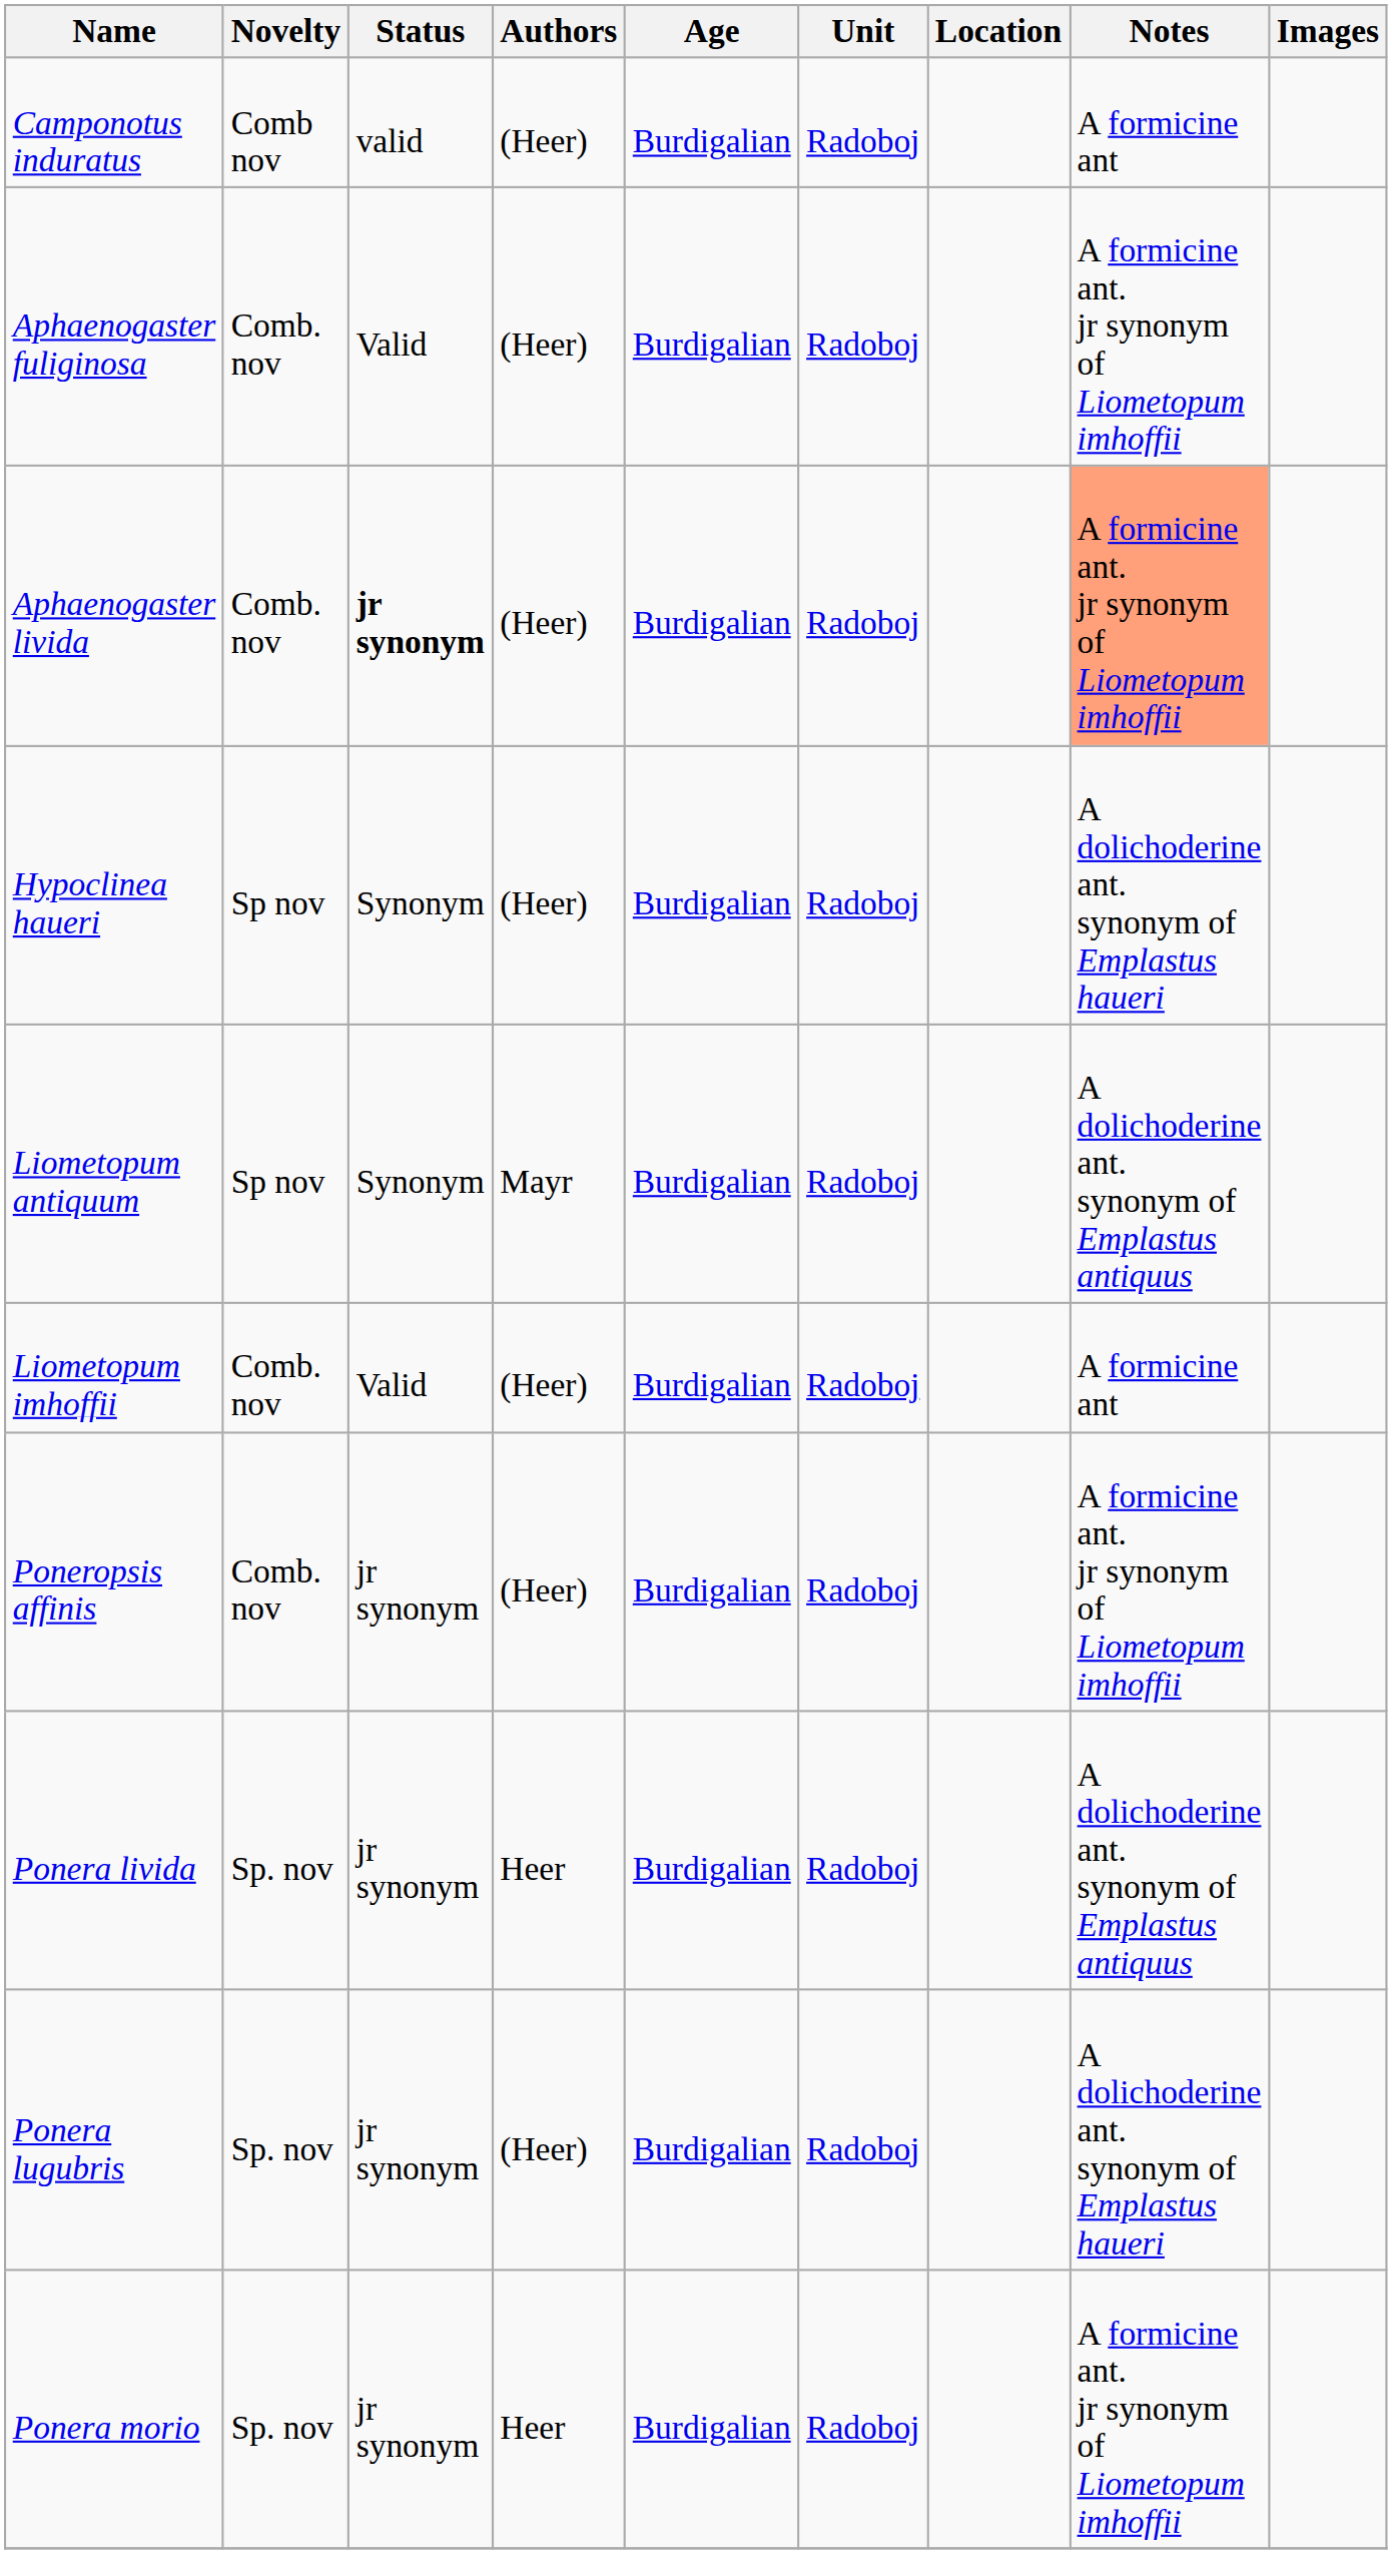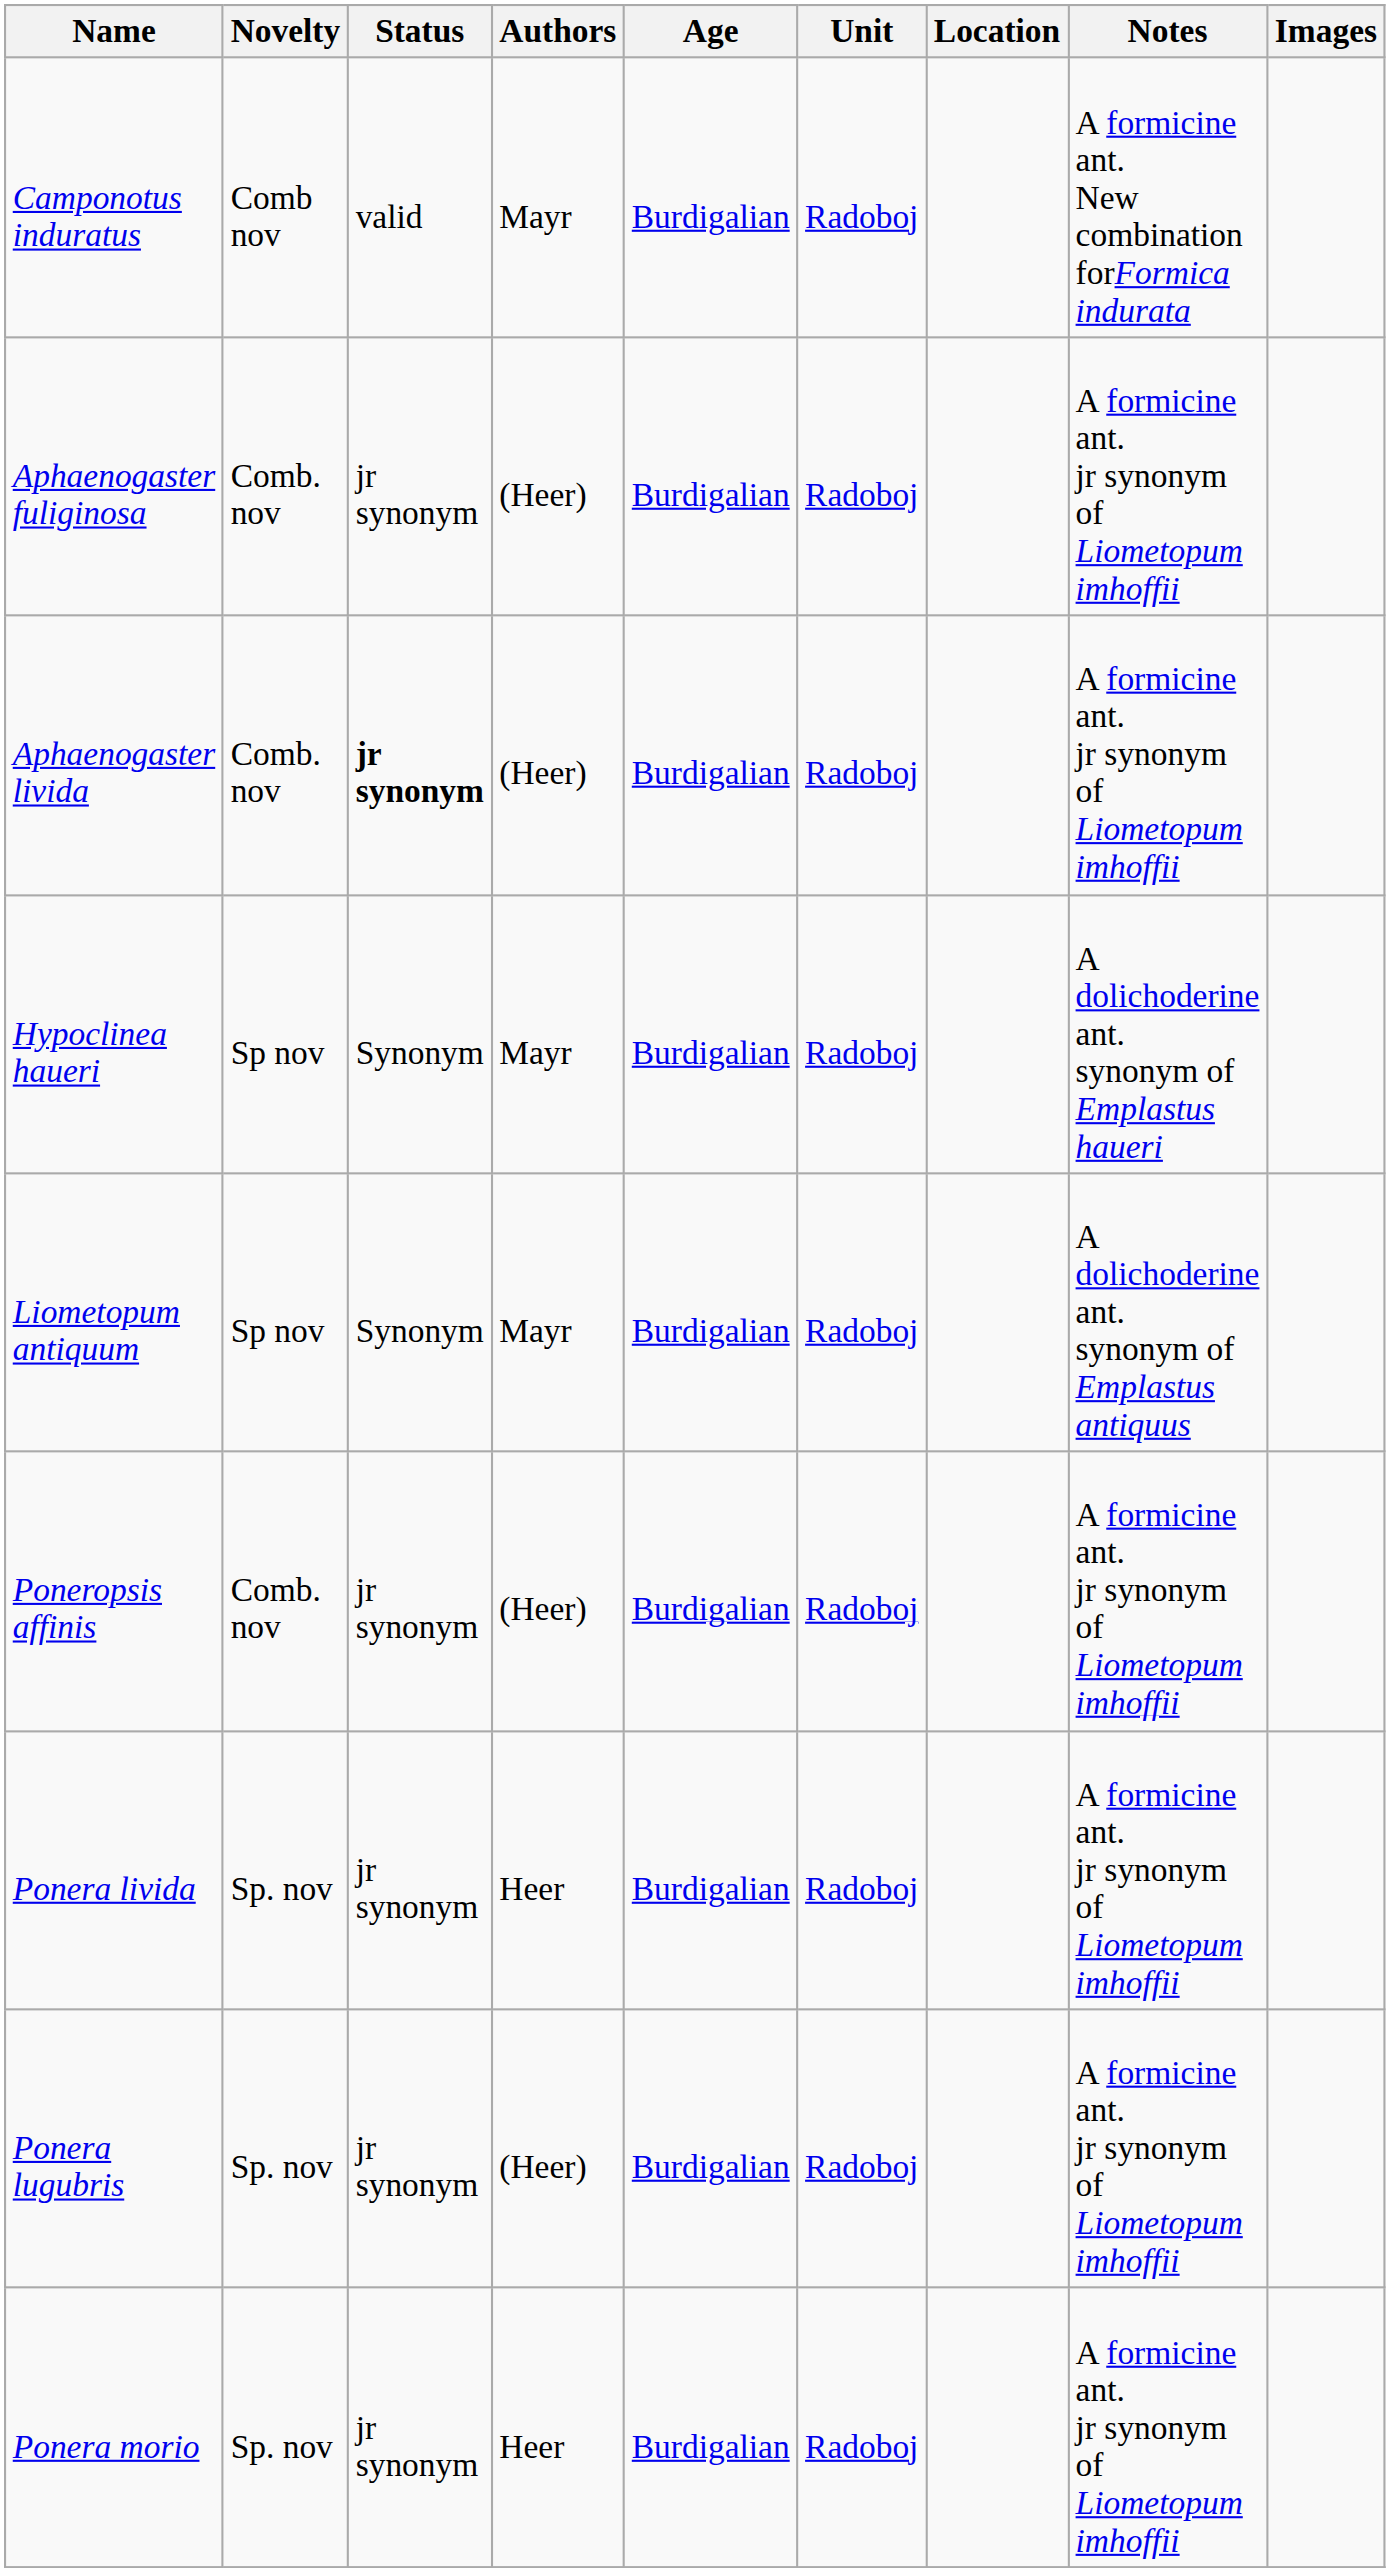 <table class="wikitable sortable" align="center" width="100%">
 <tr>
 <th>Name</th>
 <th>Novelty</th>
 <th>Status</th>
 <th>Authors</th>
 <th>Age</th>
 <th>Unit</th>
 <th>Location</th>
 <th>Notes</th>
 <th>Images</th>
 </tr>
 <tr>
 <td><br><em><a href='#'>Camponotus induratus</a></em></td>
 <td><br>Comb nov</td>
 <td><br>valid</td>
-<td><br>(Heer)</td>
+<td><br>Mayr</td>
 <td><br><a href='#'>Burdigalian</a></td>
 <td><br><a href='#'>Radoboj</a></td>
 <td><br></td>
-<td><br>A <a href='#'>formicine</a> ant</td>
+<td><br>A <a href='#'>formicine</a> ant.<br> New combination for<em><a href='#'>Formica indurata</a></em></td>
 <td><br></td>
 </tr>
 <tr>
 <td><br><em><a href='#'>Aphaenogaster fuliginosa</a></em></td>
 <td><br>Comb. nov</td>
-<td><br>Valid</td>
+<td><br>jr synonym</td>
 <td><br>(Heer)</td>
 <td><br><a href='#'>Burdigalian</a></td>
 <td><br><a href='#'>Radoboj</a></td>
 <td><br></td>
 <td><br>A <a href='#'>formicine</a> ant.<br> jr synonym of <em><a href='#'>Liometopum imhoffii</a></em></td>
 <td></td>
 </tr>
 <tr>
 <td><br><em><a href='#'>Aphaenogaster livida</a></em></td>
 <td><br>Comb. nov</td>
 <td><strong><br>jr synonym</strong></td>
 <td><br>(Heer)</td>
 <td><br><a href='#'>Burdigalian</a></td>
 <td><br><a href='#'>Radoboj</a></td>
 <td><br></td>
-<td style="background: lightsalmon;"><br>A <a href='#'>formicine</a> ant.<br> jr synonym of <em><a href='#'>Liometopum imhoffii</a></em></td>
+<td><br>A <a href='#'>formicine</a> ant.<br> jr synonym of <em><a href='#'>Liometopum imhoffii</a></em></td>
 <td></td>
 </tr>
 <tr>
 <td><br><em><a href='#'>Hypoclinea haueri</a></em></td>
 <td><br>Sp nov</td>
 <td><br>Synonym</td>
-<td><br>(Heer)</td>
+<td><br>Mayr</td>
 <td><br><a href='#'>Burdigalian</a></td>
 <td><br><a href='#'>Radoboj</a></td>
 <td><br></td>
 <td><br>A <a href='#'>dolichoderine</a> ant.<br> synonym of <em><a href='#'>Emplastus haueri</a></em></td>
 <td></td>
 </tr>
 <tr>
 <td><br><em><a href='#'>Liometopum antiquum</a></em></td>
 <td><br>Sp nov</td>
 <td><br>Synonym</td>
 <td><br>Mayr</td>
 <td><br><a href='#'>Burdigalian</a></td>
 <td><br><a href='#'>Radoboj</a></td>
 <td><br></td>
 <td><br>A <a href='#'>dolichoderine</a> ant.<br> synonym of <em><a href='#'>Emplastus antiquus</a></em></td>
 <td></td>
-</tr>
-<tr>
-<td><br><em><a href='#'>Liometopum imhoffii</a></em></td>
-<td><br>Comb. nov</td>
-<td><br>Valid</td>
-<td><br>(Heer)</td>
-<td><br><a href='#'>Burdigalian</a></td>
-<td><br><a href='#'>Radoboj</a></td>
-<td><br></td>
-<td><br>A <a href='#'>formicine</a> ant</td>
-<td><br></td>
 </tr>
 <tr>
 <td><br><em><a href='#'>Poneropsis affinis</a></em></td>
 <td><br>Comb. nov</td>
 <td><br>jr synonym</td>
 <td><br>(Heer)</td>
 <td><br><a href='#'>Burdigalian</a></td>
 <td><br><a href='#'>Radoboj</a></td>
 <td><br></td>
 <td><br>A <a href='#'>formicine</a> ant.<br> jr synonym of <em><a href='#'>Liometopum imhoffii</a></em></td>
 <td></td>
 </tr>
 <tr>
 <td><br><em><a href='#'>Ponera livida</a></em></td>
 <td><br>Sp. nov</td>
 <td><br>jr synonym</td>
 <td><br>Heer</td>
 <td><br><a href='#'>Burdigalian</a></td>
 <td><br><a href='#'>Radoboj</a></td>
 <td><br></td>
-<td><br>A <a href='#'>dolichoderine</a> ant.<br> synonym of <em><a href='#'>Emplastus antiquus</a></em></td>
+<td><br>A <a href='#'>formicine</a> ant.<br> jr synonym of <em><a href='#'>Liometopum imhoffii</a></em></td>
 <td></td>
 </tr>
 <tr>
 <td><br><em><a href='#'>Ponera lugubris</a></em></td>
 <td><br>Sp. nov</td>
 <td><br>jr synonym</td>
 <td><br>(Heer)</td>
 <td><br><a href='#'>Burdigalian</a></td>
 <td><br><a href='#'>Radoboj</a></td>
 <td><br></td>
-<td><br>A <a href='#'>dolichoderine</a> ant.<br> synonym of <em><a href='#'>Emplastus haueri</a></em></td>
+<td><br>A <a href='#'>formicine</a> ant.<br> jr synonym of <em><a href='#'>Liometopum imhoffii</a></em></td>
 <td></td>
 </tr>
 <tr>
 <td><br><em><a href='#'>Ponera morio</a></em></td>
 <td><br>Sp. nov</td>
 <td><br>jr synonym</td>
 <td><br>Heer</td>
 <td><br><a href='#'>Burdigalian</a></td>
 <td><br><a href='#'>Radoboj</a></td>
 <td><br></td>
 <td><br>A <a href='#'>formicine</a> ant.<br> jr synonym of <em><a href='#'>Liometopum imhoffii</a></em></td>
 <td></td>
 </tr>
 <tr>
 </tr>
 </table>
